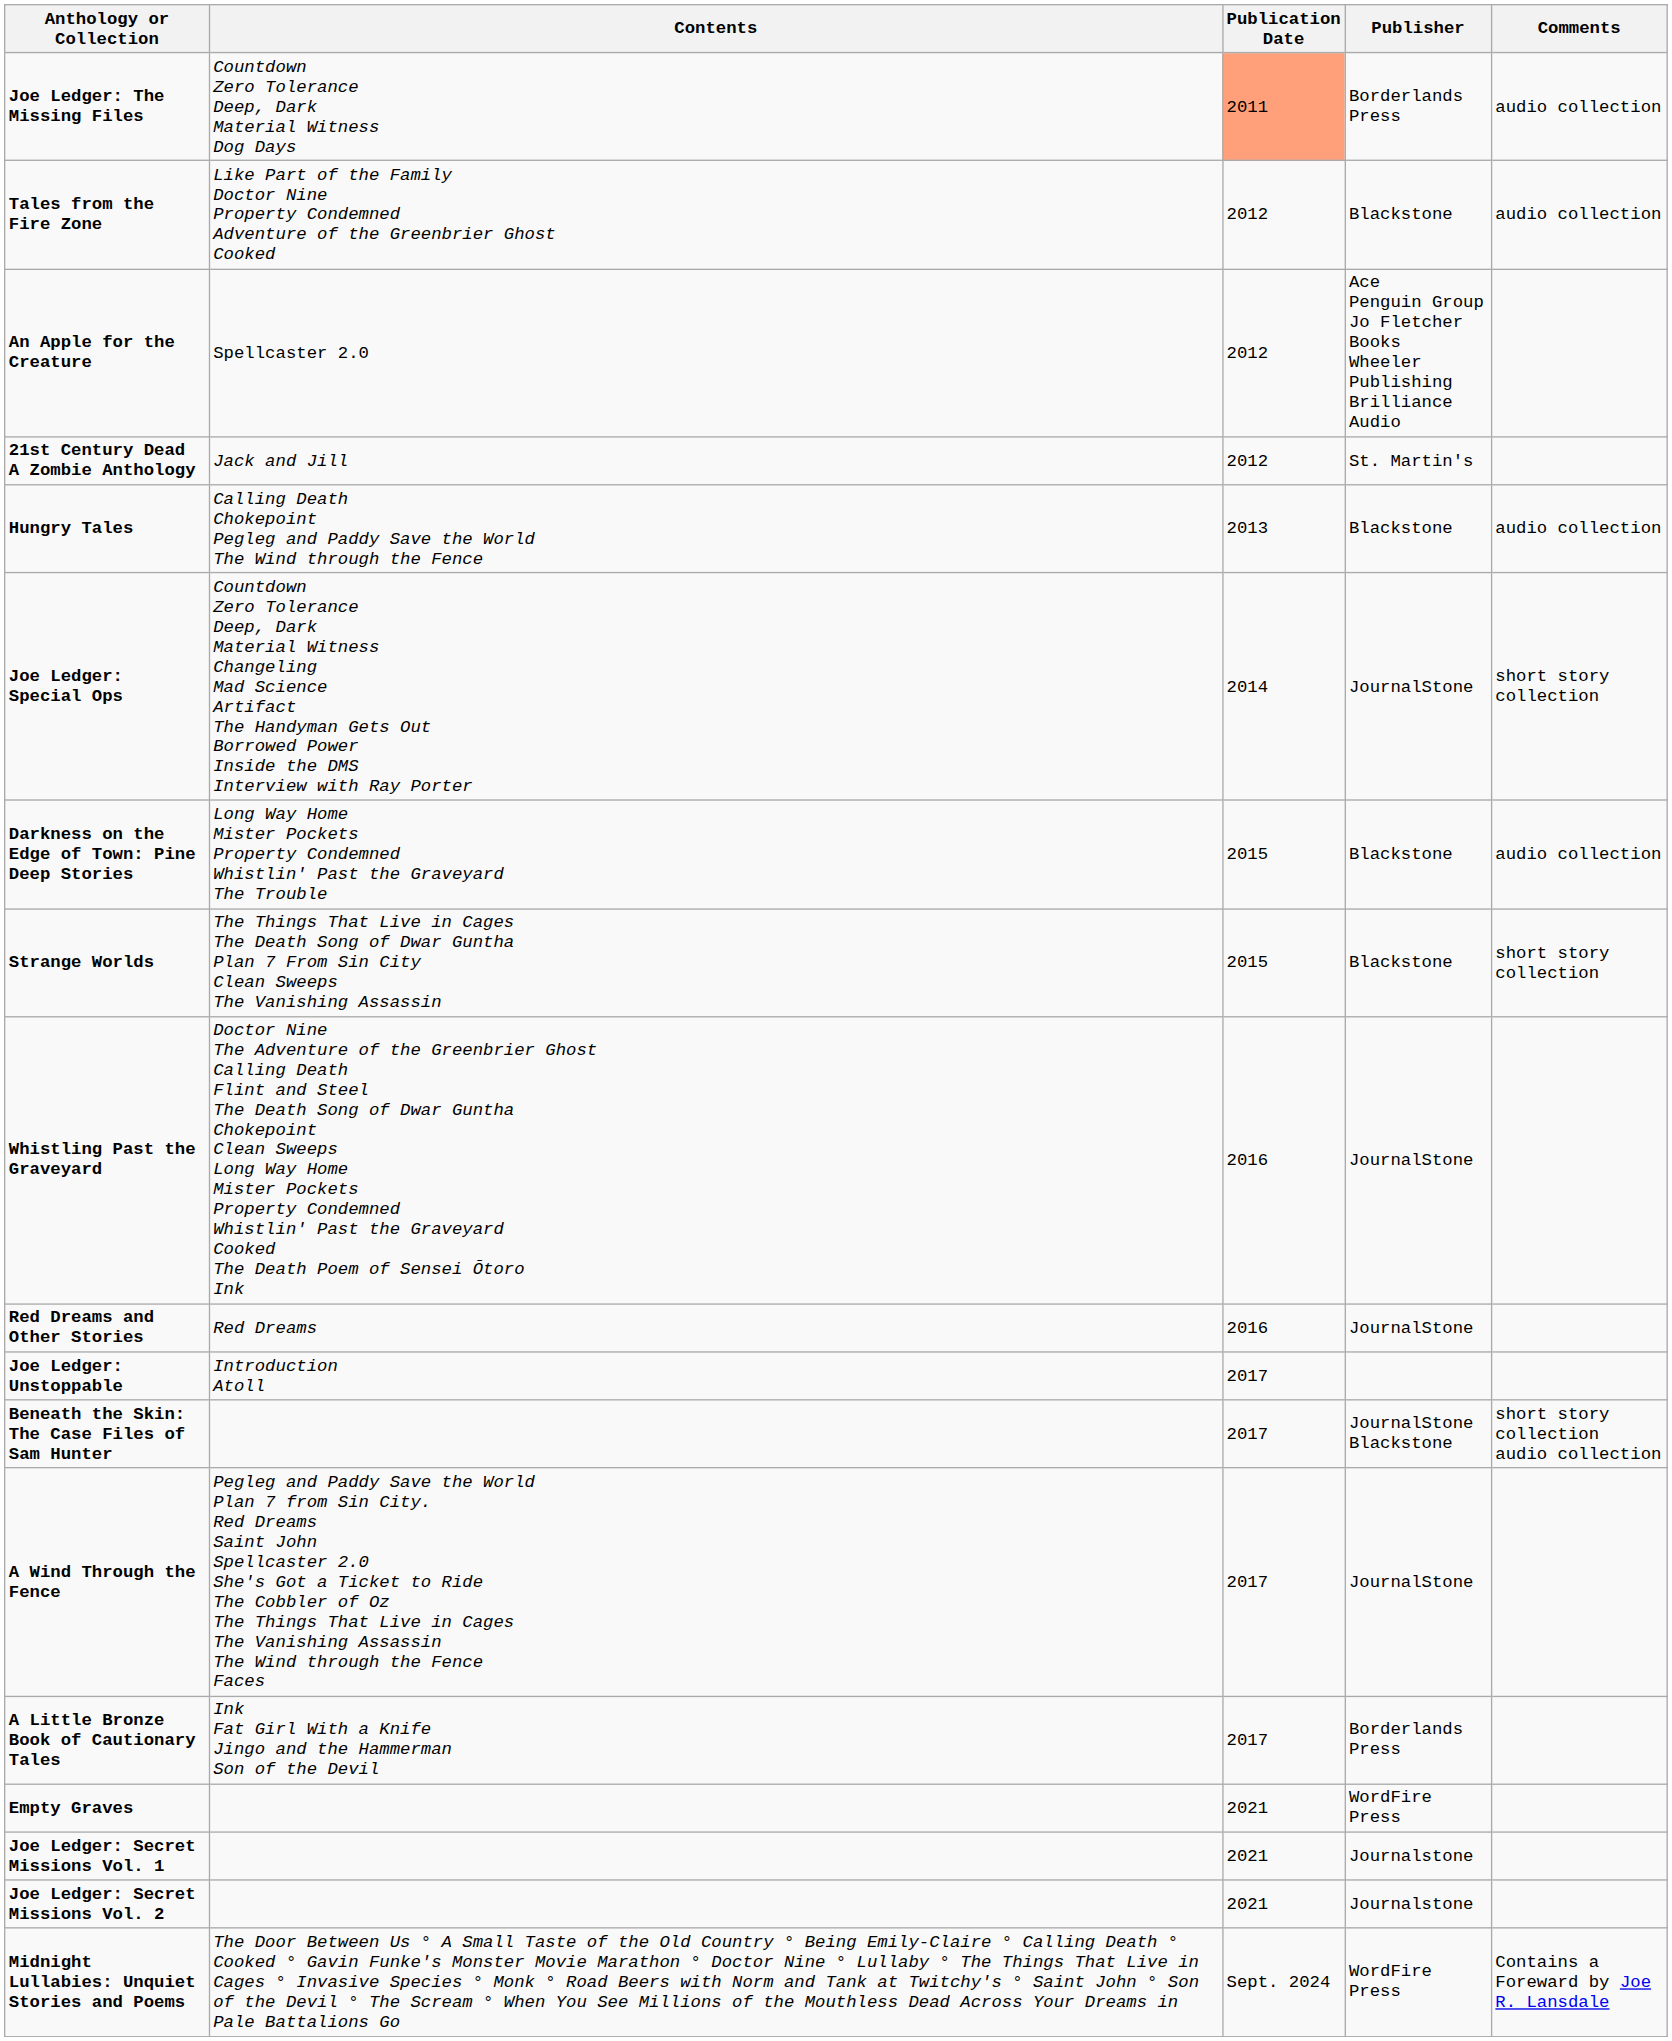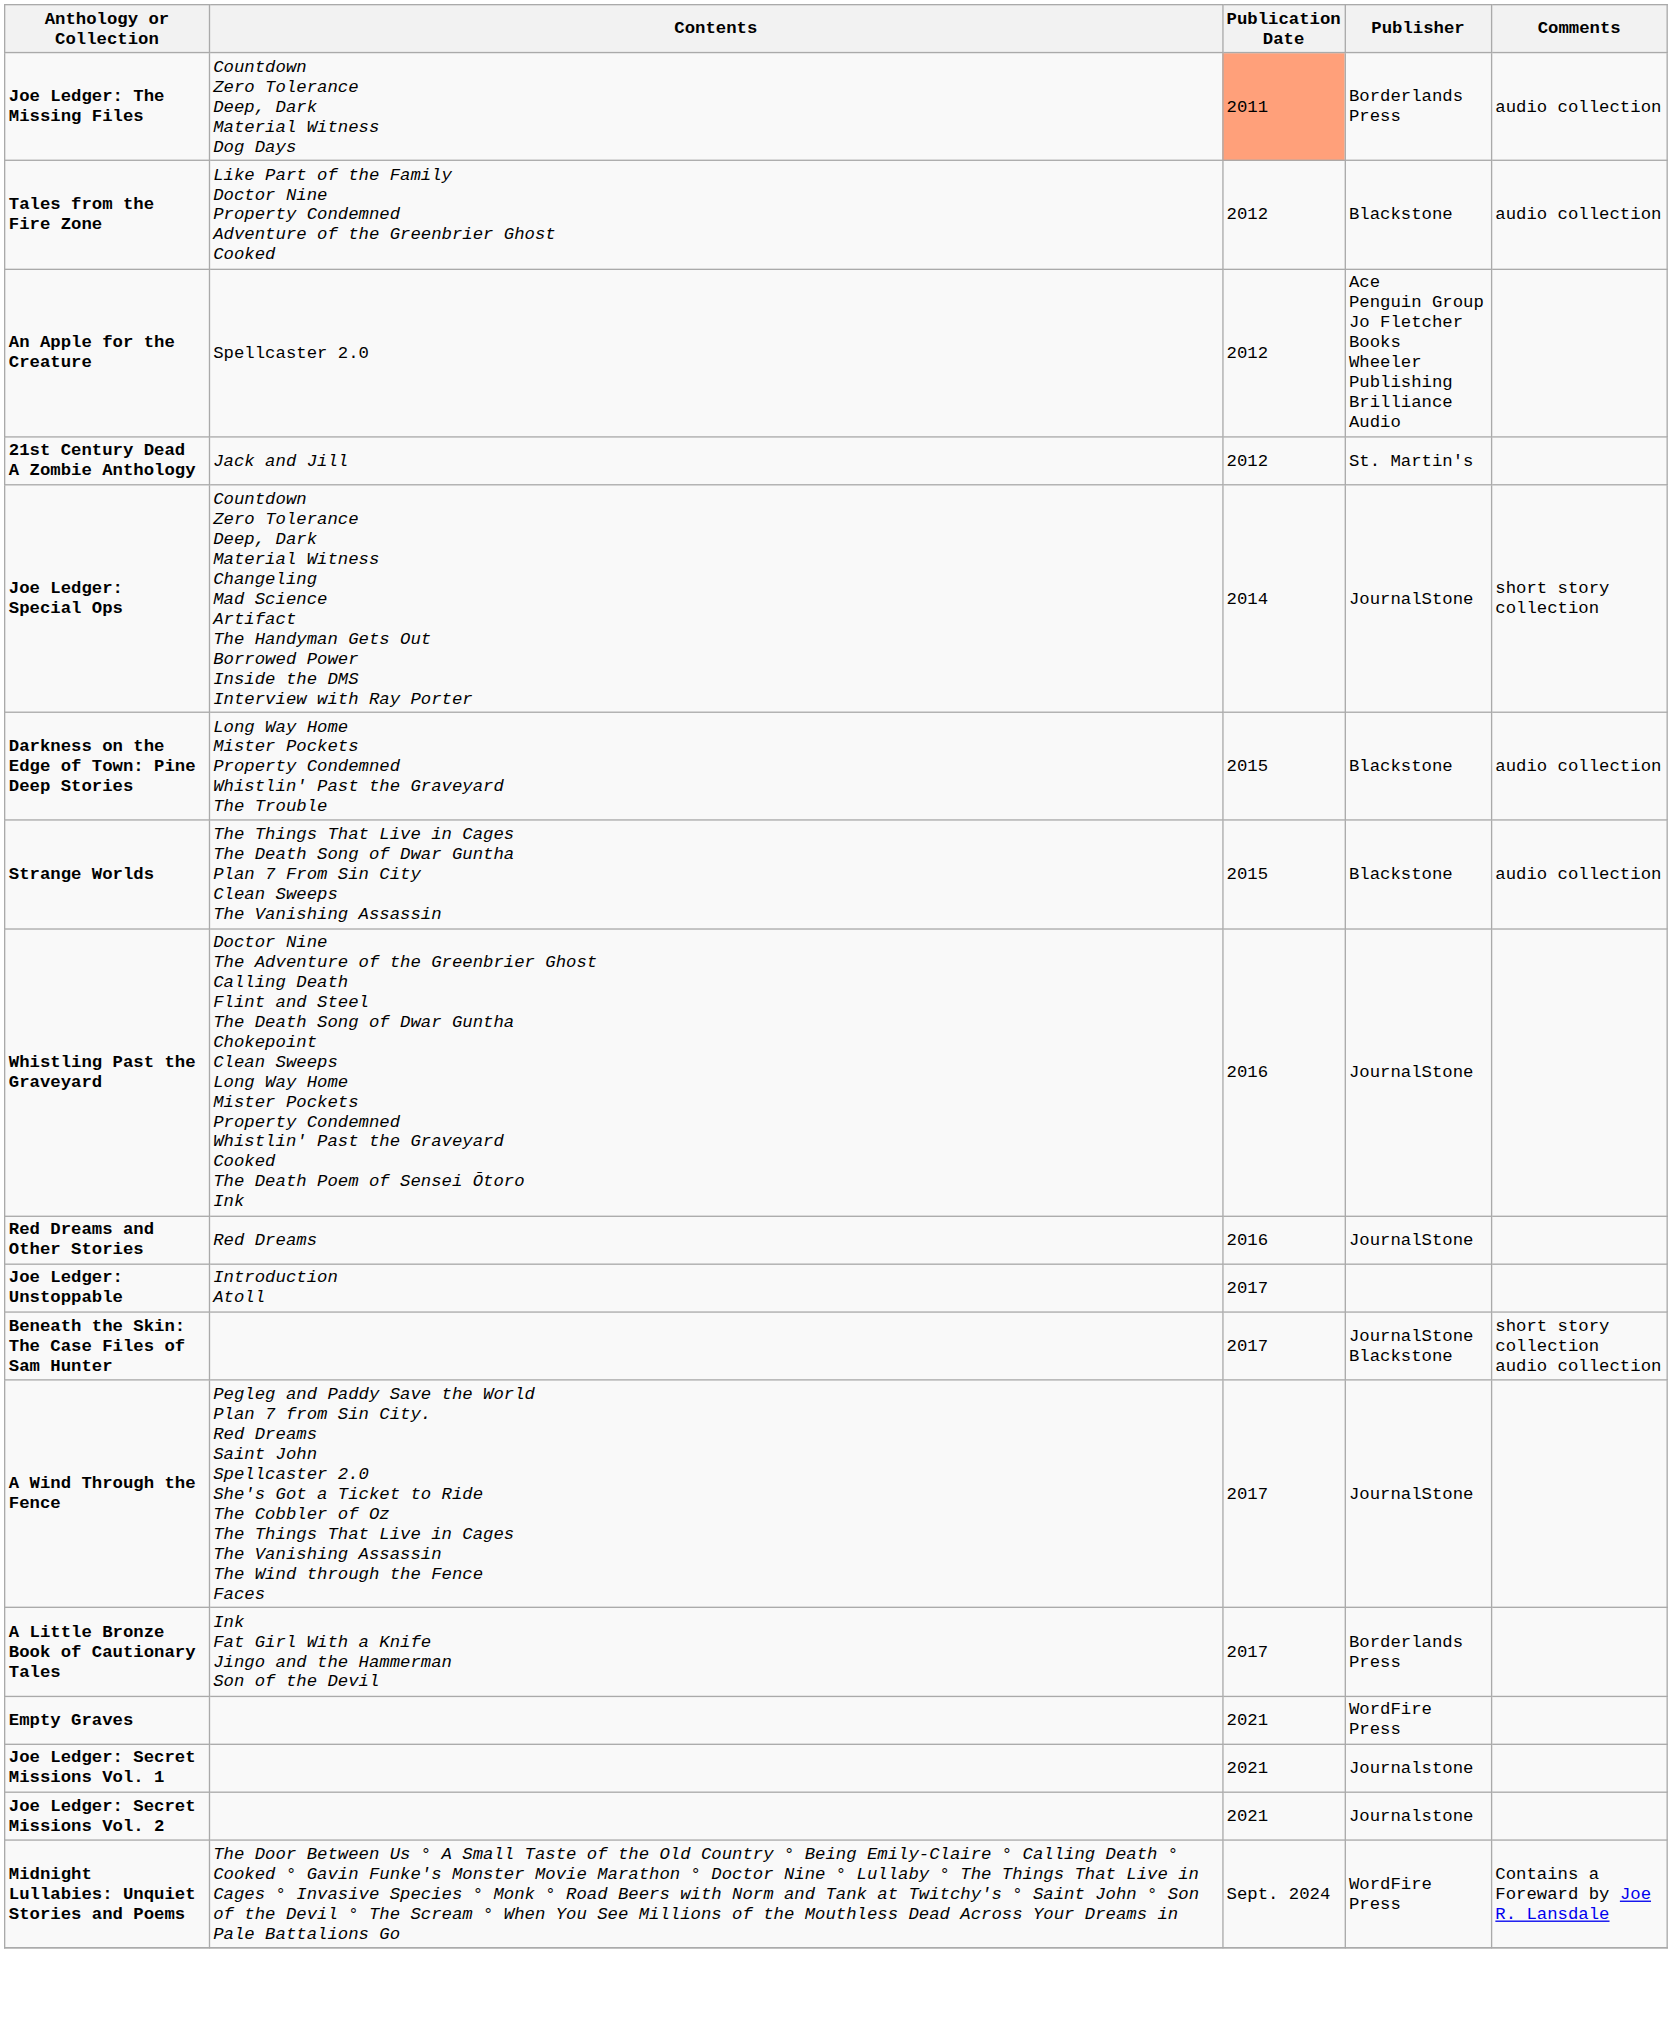 <table class="wikitable">
 <tr>
 <th>Anthology or Collection</th>
 <th>Contents</th>
 <th>Publication<br>Date</th>
 <th>Publisher</th>
 <th>Comments</th>
 </tr>
 <tr>
 <td><strong>Joe Ledger: The Missing Files</strong></td>
 <td><em>Countdown</em><br><em>Zero Tolerance</em><br><em>Deep, Dark</em><br><em>Material Witness</em><br><em>Dog Days</em></td>
 <td style="background: lightsalmon;">2011</td>
 <td>Borderlands Press</td>
 <td>audio collection</td>
 </tr>
 <tr>
 <td><strong>Tales from the Fire Zone</strong></td>
 <td><em>Like Part of the Family</em><br><em>Doctor Nine</em><br><em>Property Condemned</em><br><em>Adventure of the Greenbrier Ghost</em><br><em>Cooked</em></td>
 <td>2012</td>
 <td>Blackstone</td>
 <td>audio collection</td>
 </tr>
 <tr>
 <td><strong>An Apple for the Creature</strong></td>
 <td>Spellcaster 2.0</td>
 <td>2012</td>
 <td>Ace<br>Penguin Group<br>Jo Fletcher Books<br>Wheeler Publishing<br>Brilliance Audio</td>
 <td></td>
 </tr>
 <tr>
 <td><strong>21st Century Dead</strong><br><strong>A Zombie Anthology</strong></td>
 <td><em>Jack and Jill</em></td>
 <td>2012</td>
 <td>St. Martin's</td>
 <td></td>
 </tr>
 <tr>
-<td><strong>Hungry Tales</strong></td>
-<td><em>Calling Death</em><br><em>Chokepoint</em><br><em>Pegleg and Paddy Save the World</em><br><em>The Wind through the Fence</em></td>
-<td>2013</td>
-<td>Blackstone</td>
-<td>audio collection</td>
-</tr>
-<tr>
 <td><strong>Joe Ledger: Special Ops</strong></td>
 <td><em>Countdown</em><br><em>Zero</em> <em>Tolerance</em><br><em>Deep, Dark</em><br><em>Material Witness</em><br><em>Changeling</em><br><em>Mad Science</em><br><em>Artifact</em><br><em>The Handyman Gets Out</em><br><em>Borrowed Power</em><br><em>Inside the DMS</em><br><em>Interview with Ray Porter</em></td>
 <td>2014</td>
 <td>JournalStone</td>
 <td>short story collection</td>
 </tr>
 <tr>
 <td><strong>Darkness on the Edge of Town: Pine Deep Stories</strong></td>
 <td><em>Long Way Home</em><br><em>Mister Pockets</em><br><em>Property Condemned</em><br><em>Whistlin' Past the Graveyard</em><br><em>The Trouble</em></td>
 <td>2015</td>
 <td>Blackstone</td>
 <td>audio collection</td>
 </tr>
 <tr>
 <td><strong>Strange Worlds</strong></td>
 <td><em>The Things That Live in Cages</em><br><em>The Death Song of Dwar Guntha</em><br><em>Plan 7 From Sin City</em><br><em>Clean Sweeps</em><br><em>The Vanishing Assassin</em></td>
 <td>2015</td>
 <td>Blackstone</td>
-<td>short story collection</td>
+<td>audio collection</td>
 </tr>
 <tr>
 <td><strong>Whistling Past the Graveyard</strong></td>
 <td><em>Doctor Nine</em><br><em>The Adventure of the Greenbrier Ghost</em><br><em>Calling Death</em><br><em>Flint and Steel</em><br><em>The Death Song of Dwar Guntha</em><br><em>Chokepoint</em><br><em>Clean Sweeps</em><br><em>Long Way Home</em><br><em>Mister Pockets</em><br><em>Property Condemned</em><br><em>Whistlin' Past the Graveyard</em><br><em>Cooked</em><br><em>The Death Poem of Sensei Ōtoro</em><br><em>Ink</em></td>
 <td>2016</td>
 <td>JournalStone</td>
 <td></td>
 </tr>
 <tr>
 <td><strong>Red Dreams and Other Stories</strong></td>
 <td><em>Red Dreams</em></td>
 <td>2016</td>
 <td>JournalStone</td>
 <td></td>
 </tr>
 <tr>
 <td><strong>Joe Ledger: Unstoppable</strong></td>
 <td><em>Introduction</em><br><em>Atoll</em></td>
 <td>2017</td>
 <td></td>
 <td></td>
 </tr>
 <tr>
 <td><strong>Beneath the Skin: The Case Files of Sam Hunter</strong></td>
 <td></td>
 <td>2017</td>
 <td>JournalStone<br>Blackstone</td>
 <td>short story collection<br>audio collection</td>
 </tr>
 <tr>
 <td><strong>A Wind Through the Fence</strong></td>
 <td><em>Pegleg and Paddy Save the World</em><br><em>Plan 7 from Sin City.</em><br><em>Red Dreams</em><br><em>Saint John</em><br><em>Spellcaster 2.0</em><br><em>She's Got a Ticket to Ride</em><br><em>The Cobbler of Oz</em><br><em>The Things That Live in Cages</em><br><em>The Vanishing Assassin</em><br><em>The Wind through the Fence</em><br><em>Faces</em></td>
 <td>2017</td>
 <td>JournalStone</td>
 <td></td>
 </tr>
 <tr>
 <td><strong>A Little Bronze Book of Cautionary Tales</strong></td>
 <td><em>Ink</em><br><em>Fat Girl With a Knife</em><br><em>Jingo and the Hammerman</em><br><em>Son of the Devil</em></td>
 <td>2017</td>
 <td>Borderlands Press</td>
 <td></td>
 </tr>
 <tr>
 <td><strong>Empty Graves</strong></td>
 <td></td>
 <td>2021</td>
 <td>WordFire Press</td>
 <td></td>
 </tr>
 <tr>
 <td><strong>Joe Ledger: Secret Missions Vol. 1</strong></td>
 <td></td>
 <td>2021</td>
 <td>Journalstone</td>
 <td></td>
 </tr>
 <tr>
 <td><strong>Joe Ledger: Secret Missions Vol. 2</strong></td>
 <td></td>
 <td>2021</td>
 <td>Journalstone</td>
 <td></td>
 </tr>
 <tr>
 <td><strong>Midnight Lullabies: Unquiet Stories and Poems</strong></td>
 <td><em>The Door Between Us</em> ° <em>A Small Taste of the Old Country</em> ° <em>Being Emily-Claire</em> ° <em>Calling Death</em> ° <em>Cooked</em> ° <em>Gavin Funke's Monster Movie Marathon</em> ° <em>Doctor Nine</em> ° <em>Lullaby</em> ° <em>The Things That Live in Cages</em> ° <em>Invasive Species</em> ° <em>Monk</em> ° <em>Road Beers with Norm and Tank at Twitchy's</em> ° <em>Saint John</em> ° <em>Son of the Devil</em> ° <em>The Scream</em> ° <em>When You See Millions of the Mouthless Dead Across Your Dreams in Pale Battalions Go</em></td>
 <td>Sept. 2024</td>
 <td>WordFire Press</td>
 <td>Contains a Foreward by <a href='#'>Joe R. Lansdale</a></td>
 </tr>
 <tr>
 </tr>
 </table>
